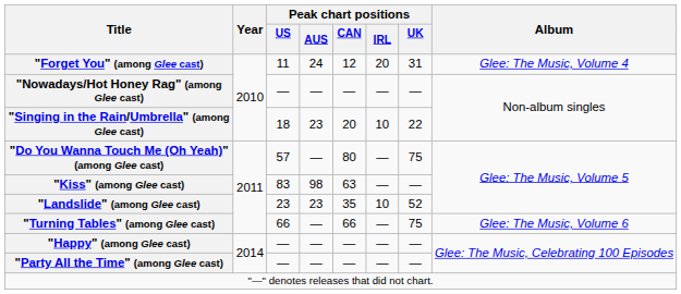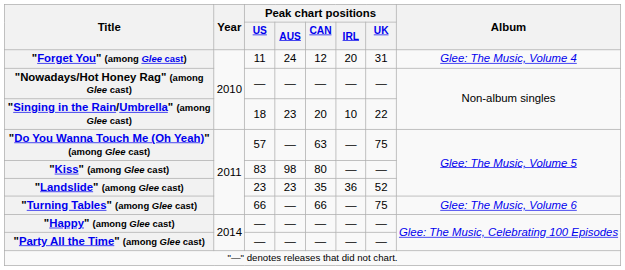 <table class="wikitable plainrowheaders" style="text-align:center;">
 <tr>
 <th scope="col" rowspan="2" style="width:18em;">Title</th>
 <th scope="col" rowspan="2">Year</th>
 <th scope="col" colspan="5">Peak chart positions</th>
 <th scope="col" rowspan="2">Album</th>
 </tr>
 <tr>
 <th scope="col" style="width:2.5em;font-size:90%;"><a href='#'>US</a><br><br></th>
 <th scope="col" style="width:2.5em;font-size:90%;"><a href='#'>AUS</a><br></th>
 <th scope="col" style="width:2.5em;font-size:90%;"><a href='#'>CAN</a><br><br></th>
 <th scope="col" style="width:2.5em;font-size:90%;"><a href='#'>IRL</a><br></th>
 <th scope="col" style="width:2.5em;font-size:90%;"><a href='#'>UK</a><br><br></th>
 </tr>
 <tr>
 <th scope="row">"<a href='#'>Forget You</a>" <small>(among <a href='#'><em>Glee</em> cast</a>)</small></th>
 <td rowspan="3">2010</td>
 <td>11</td>
 <td>24</td>
 <td>12</td>
 <td>20</td>
 <td>31</td>
 <td><em><a href='#'>Glee: The Music, Volume&nbsp;4</a></em></td>
 </tr>
 <tr>
 <th scope="row">"Nowadays/Hot Honey Rag" <small>(among <em>Glee</em> cast)</small></th>
 <td>—</td>
 <td>—</td>
 <td>—</td>
 <td>—</td>
 <td>—</td>
 <td rowspan="2">Non-album singles</td>
 </tr>
 <tr>
 <th scope="row">"<a href='#'>Singing in the Rain</a>/<a href='#'>Umbrella</a>" <small>(among <em>Glee</em> cast)</small></th>
 <td>18</td>
 <td>23</td>
 <td>20</td>
 <td>10</td>
 <td>22</td>
 </tr>
 <tr>
 <th scope="row">"<a href='#'>Do You Wanna Touch Me (Oh Yeah)</a>"<small>(among <em>Glee</em> cast)</small></th>
 <td rowspan="4">2011</td>
 <td>57</td>
 <td>—</td>
-<td>80</td>
+<td>63</td>
 <td>—</td>
 <td>75</td>
 <td rowspan="3"><em><a href='#'>Glee: The Music, Volume&nbsp;5</a></em></td>
 </tr>
 <tr>
 <th scope="row">"<a href='#'>Kiss</a>" <small>(among <em>Glee</em> cast)</small></th>
 <td>83</td>
 <td>98</td>
-<td>63</td>
+<td>80</td>
 <td>—</td>
 <td>—</td>
 </tr>
 <tr>
 <th scope="row">"<a href='#'>Landslide</a>" <small>(among <em>Glee</em> cast)</small></th>
 <td>23</td>
 <td>23</td>
 <td>35</td>
-<td>10</td>
+<td>36</td>
 <td>52</td>
 </tr>
 <tr>
 <th scope="row">"<a href='#'>Turning Tables</a>" <small>(among <em>Glee</em> cast)</small></th>
 <td>66</td>
 <td>—</td>
 <td>66</td>
 <td>—</td>
 <td>75</td>
 <td><em><a href='#'>Glee: The Music, Volume&nbsp;6</a></em></td>
 </tr>
 <tr>
 <th scope="row">"<a href='#'>Happy</a>" <small>(among <em>Glee</em> cast)</small></th>
 <td rowspan="2">2014</td>
 <td>—</td>
 <td>—</td>
 <td>—</td>
 <td>—</td>
 <td>—</td>
 <td rowspan="2"><em><a href='#'>Glee: The Music, Celebrating 100 Episodes</a></em></td>
 </tr>
 <tr>
 <th scope="row">"<a href='#'>Party All the Time</a>" <small>(among <em>Glee</em> cast)</small></th>
 <td>—</td>
 <td>—</td>
 <td>—</td>
 <td>—</td>
 <td>—</td>
 </tr>
 <tr>
 <td colspan="8" style="font-size: 85%">"—" denotes releases that did not chart.</td>
 </tr>
 </table>
